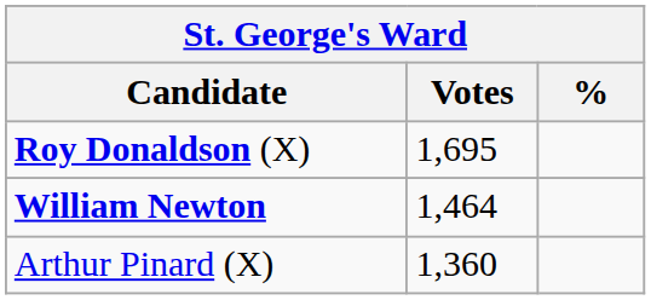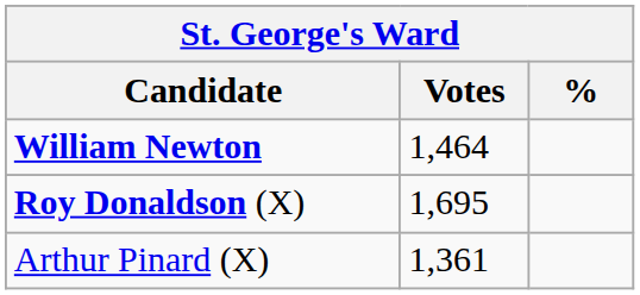 <table class="wikitable">
 <tr>
 <th colspan="3"><a href='#'>St. George's Ward</a></th>
 </tr>
 <tr>
 <th style="width: 170px">Candidate</th>
 <th style="width: 50px">Votes</th>
 <th style="width: 40px">%</th>
 </tr>
 <tr>
+<td><strong><a href='#'>William Newton</a></strong></td>
+<td>1,464</td>
+<td></td>
+</tr>
+<tr>
 <td><strong><a href='#'>Roy Donaldson</a></strong> (X)</td>
 <td>1,695</td>
 <td></td>
 </tr>
 <tr>
-<td><strong><a href='#'>William Newton</a></strong></td>
-<td>1,464</td>
-<td></td>
-</tr>
-<tr>
 <td><a href='#'>Arthur Pinard</a> (X)</td>
-<td>1,360</td>
+<td>1,361</td>
 <td></td>
 </tr>
 </table>
